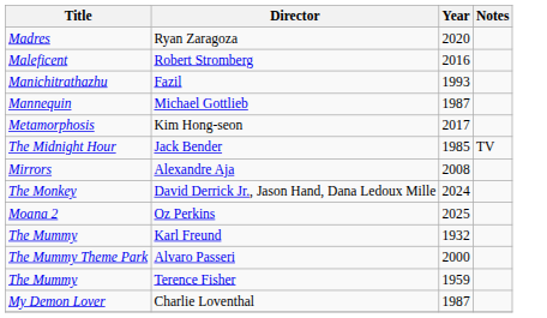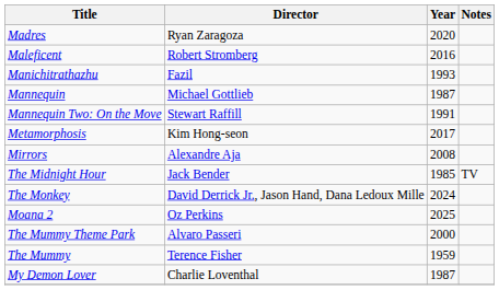 <table class="wikitable">
 <tr>
 <th>Title</th>
 <th>Director</th>
 <th>Year</th>
 <th>Notes</th>
 </tr>
 <tr>
 <td><em><a href='#'>Madres</a></em></td>
 <td>Ryan Zaragoza</td>
 <td>2020</td>
 <td></td>
 </tr>
 <tr>
 <td><em><a href='#'>Maleficent</a></em></td>
 <td><a href='#'>Robert Stromberg</a></td>
 <td>2016</td>
 <td></td>
 </tr>
 <tr>
 <td><em><a href='#'>Manichitrathazhu</a></em></td>
 <td><a href='#'>Fazil</a></td>
 <td>1993</td>
 <td></td>
 </tr>
 <tr>
 <td><em><a href='#'>Mannequin</a></em></td>
 <td><a href='#'>Michael Gottlieb</a></td>
 <td>1987</td>
 <td></td>
 </tr>
 <tr>
+<td><em><a href='#'>Mannequin Two: On the Move</a></em></td>
+<td><a href='#'>Stewart Raffill</a></td>
+<td>1991</td>
+<td></td>
+</tr>
+<tr>
 <td><em><a href='#'>Metamorphosis</a></em></td>
 <td>Kim Hong-seon</td>
 <td>2017</td>
+<td></td>
+</tr>
+<tr>
+<td><em><a href='#'>Mirrors</a></em></td>
+<td><a href='#'>Alexandre Aja</a></td>
+<td>2008</td>
 <td></td>
 </tr>
 <tr>
 <td><em><a href='#'>The Midnight Hour</a></em></td>
 <td><a href='#'>Jack Bender</a></td>
 <td>1985</td>
 <td>TV</td>
-</tr>
-<tr>
-<td><em><a href='#'>Mirrors</a></em></td>
-<td><a href='#'>Alexandre Aja</a></td>
-<td>2008</td>
-<td></td>
 </tr>
 <tr>
 <td><em><a href='#'>The Monkey</a></em></td>
 <td><a href='#'>David Derrick Jr.</a>, Jason Hand, Dana Ledoux Mille</td>
 <td>2024</td>
 <td></td>
 </tr>
 <tr>
 <td><em><a href='#'>Moana 2</a></em></td>
 <td><a href='#'>Oz Perkins</a></td>
 <td>2025</td>
-<td></td>
-</tr>
-<tr>
-<td><em><a href='#'>The Mummy</a></em></td>
-<td><a href='#'>Karl Freund</a></td>
-<td>1932</td>
 <td></td>
 </tr>
 <tr>
 <td><em><a href='#'>The Mummy Theme Park</a></em></td>
 <td><a href='#'>Alvaro Passeri</a></td>
 <td>2000</td>
 <td></td>
 </tr>
 <tr>
 <td><em><a href='#'>The Mummy</a></em></td>
 <td><a href='#'>Terence Fisher</a></td>
 <td>1959</td>
 <td></td>
 </tr>
 <tr>
 <td><em><a href='#'>My Demon Lover</a></em></td>
 <td>Charlie Loventhal</td>
 <td>1987</td>
 <td></td>
 </tr>
 <tr>
 </tr>
 </table>
